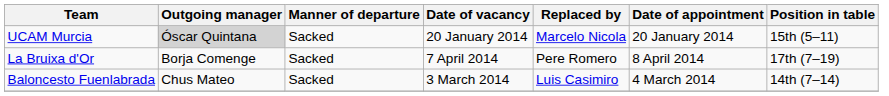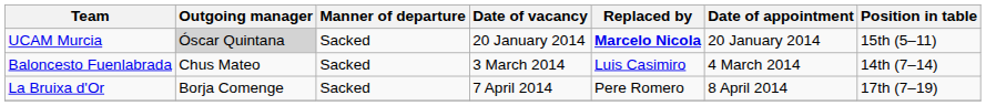 <table class="wikitable sortable">
 <tr>
 <th>Team</th>
 <th>Outgoing manager</th>
 <th>Manner of departure</th>
 <th>Date of vacancy</th>
 <th>Replaced by</th>
 <th>Date of appointment</th>
 <th>Position in table</th>
 </tr>
 <tr>
 <td><a href='#'>UCAM Murcia</a></td>
 <td style="background: lightgrey;"> Óscar Quintana</td>
 <td>Sacked</td>
 <td>20 January 2014</td>
-<td> <a href='#'>Marcelo Nicola</a></td>
+<td><strong> <a href='#'>Marcelo Nicola</a></strong></td>
 <td>20 January 2014</td>
 <td>15th (5–11)</td>
+</tr>
+<tr>
+<td><a href='#'>Baloncesto Fuenlabrada</a></td>
+<td> Chus Mateo</td>
+<td>Sacked</td>
+<td>3 March 2014</td>
+<td> <a href='#'>Luis Casimiro</a></td>
+<td>4 March 2014</td>
+<td>14th (7–14)</td>
 </tr>
 <tr>
 <td><a href='#'>La Bruixa d'Or</a></td>
 <td> Borja Comenge</td>
 <td>Sacked</td>
 <td>7 April 2014</td>
 <td> Pere Romero</td>
 <td>8 April 2014</td>
 <td>17th (7–19)</td>
 </tr>
 <tr>
-<td><a href='#'>Baloncesto Fuenlabrada</a></td>
-<td> Chus Mateo</td>
-<td>Sacked</td>
-<td>3 March 2014</td>
-<td> <a href='#'>Luis Casimiro</a></td>
-<td>4 March 2014</td>
-<td>14th (7–14)</td>
-</tr>
-<tr>
 </tr>
 </table>
